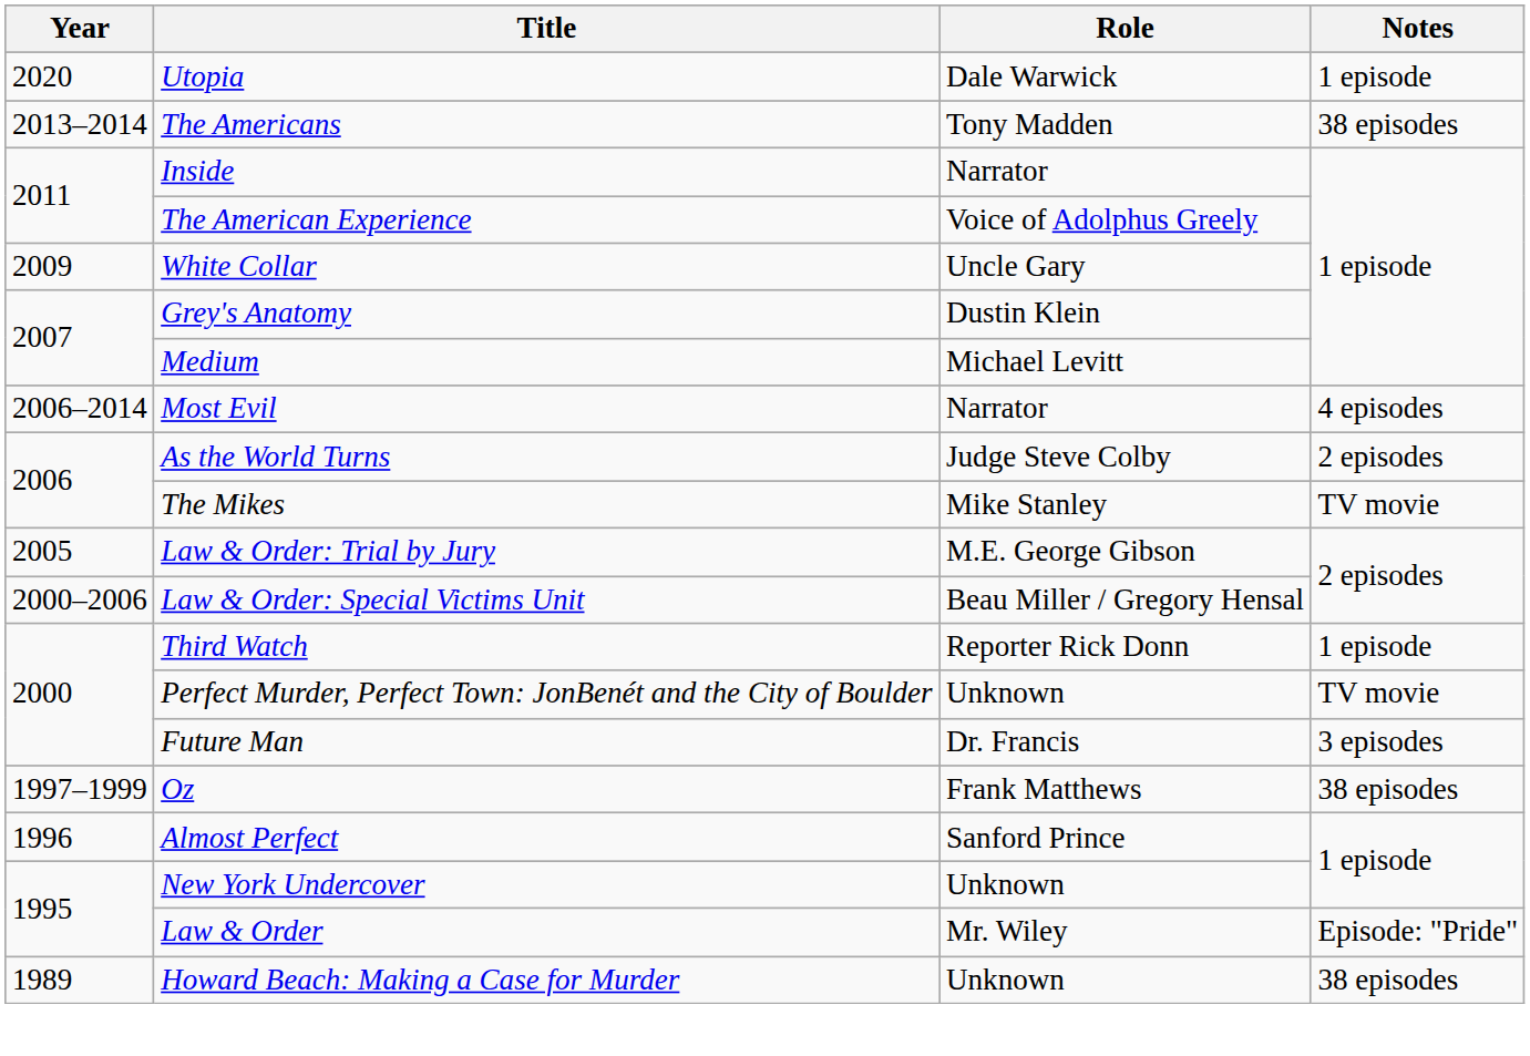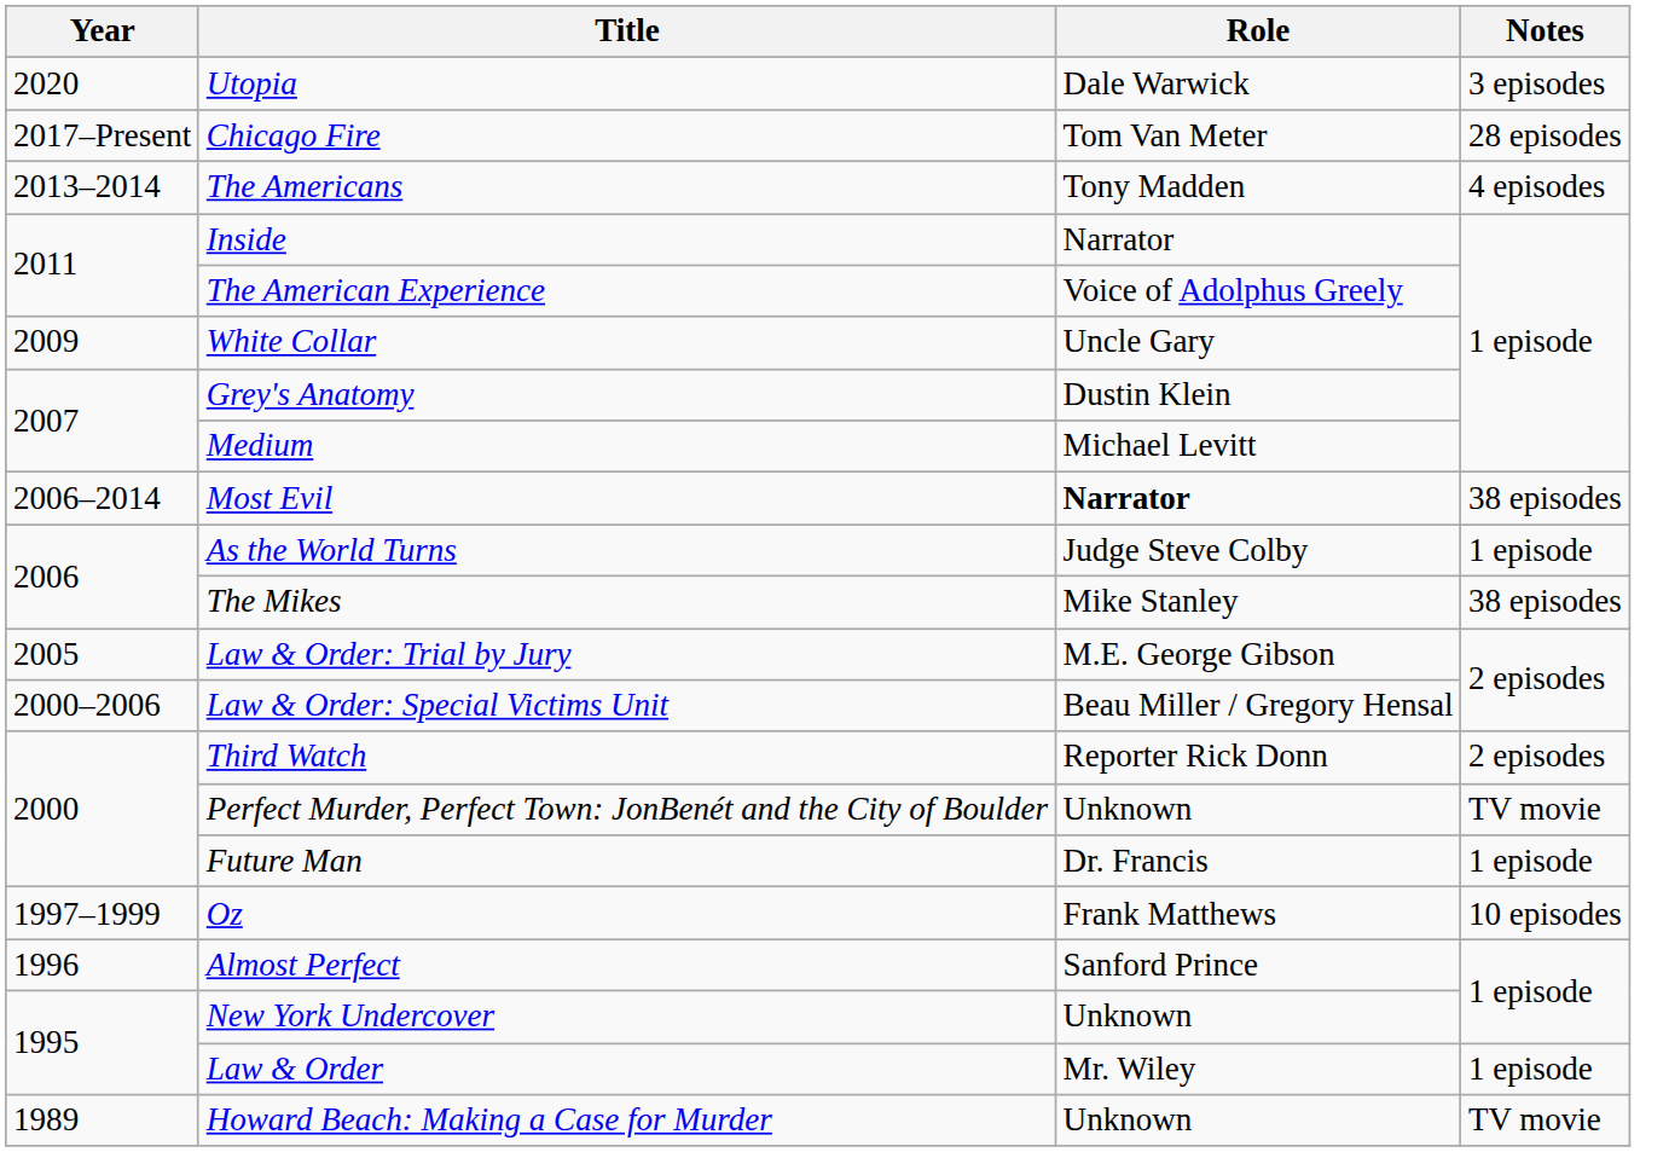 <table class="wikitable">
 <tr>
 <th>Year</th>
 <th>Title</th>
 <th>Role</th>
 <th>Notes</th>
 </tr>
 <tr>
 <td>2020</td>
 <td><em><a href='#'>Utopia</a></em></td>
 <td>Dale Warwick</td>
-<td>1 episode</td>
+<td>3 episodes</td>
+</tr>
+<tr>
+<td>2017–Present</td>
+<td><em><a href='#'>Chicago Fire</a></em></td>
+<td>Tom Van Meter</td>
+<td>28 episodes</td>
 </tr>
 <tr>
 <td>2013–2014</td>
 <td><em><a href='#'>The Americans</a></em></td>
 <td>Tony Madden</td>
-<td>38 episodes</td>
+<td>4 episodes</td>
 </tr>
 <tr>
 <td rowspan="2">2011</td>
 <td><em><a href='#'>Inside</a></em></td>
 <td>Narrator</td>
 <td rowspan="5">1 episode</td>
 </tr>
 <tr>
 <td><em><a href='#'>The American Experience</a></em></td>
 <td>Voice of <a href='#'>Adolphus Greely</a></td>
 </tr>
 <tr>
 <td>2009</td>
 <td><em><a href='#'>White Collar</a></em></td>
 <td>Uncle Gary</td>
 </tr>
 <tr>
 <td rowspan="2">2007</td>
 <td><em><a href='#'>Grey's Anatomy</a></em></td>
 <td>Dustin Klein</td>
 </tr>
 <tr>
 <td><em><a href='#'>Medium</a></em></td>
 <td>Michael Levitt</td>
 </tr>
 <tr>
 <td>2006–2014</td>
 <td><em><a href='#'>Most Evil</a></em></td>
-<td>Narrator</td>
-<td>4 episodes</td>
+<td><strong>Narrator</strong></td>
+<td>38 episodes</td>
 </tr>
 <tr>
 <td rowspan="2">2006</td>
 <td><em><a href='#'>As the World Turns</a></em></td>
 <td>Judge Steve Colby</td>
-<td>2 episodes</td>
+<td>1 episode</td>
 </tr>
 <tr>
 <td><em>The Mikes</em></td>
 <td>Mike Stanley</td>
-<td>TV movie</td>
+<td>38 episodes</td>
 </tr>
 <tr>
 <td>2005</td>
 <td><em><a href='#'>Law & Order: Trial by Jury</a></em></td>
 <td>M.E. George Gibson</td>
 <td rowspan="2">2 episodes</td>
 </tr>
 <tr>
 <td>2000–2006</td>
 <td><em><a href='#'>Law & Order: Special Victims Unit</a></em></td>
 <td>Beau Miller / Gregory Hensal</td>
 </tr>
 <tr>
 <td rowspan="3">2000</td>
 <td><em><a href='#'>Third Watch</a></em></td>
 <td>Reporter Rick Donn</td>
-<td>1 episode</td>
+<td>2 episodes</td>
 </tr>
 <tr>
 <td><em>Perfect Murder, Perfect Town: JonBenét and the City of Boulder</em></td>
 <td>Unknown</td>
 <td>TV movie</td>
 </tr>
 <tr>
 <td><em>Future Man</em></td>
 <td>Dr. Francis</td>
-<td>3 episodes</td>
+<td>1 episode</td>
 </tr>
 <tr>
 <td>1997–1999</td>
 <td><em><a href='#'>Oz</a></em></td>
 <td>Frank Matthews</td>
-<td>38 episodes</td>
+<td>10 episodes</td>
 </tr>
 <tr>
 <td>1996</td>
 <td><em><a href='#'>Almost Perfect</a></em></td>
 <td>Sanford Prince</td>
 <td rowspan="2">1 episode</td>
 </tr>
 <tr>
 <td rowspan="2">1995</td>
 <td><em><a href='#'>New York Undercover</a></em></td>
 <td>Unknown</td>
 </tr>
 <tr>
 <td><em><a href='#'>Law & Order</a></em></td>
 <td>Mr. Wiley</td>
-<td>Episode: "Pride"</td>
+<td>1 episode</td>
 </tr>
 <tr>
 <td>1989</td>
 <td><em><a href='#'>Howard Beach: Making a Case for Murder</a></em></td>
 <td>Unknown</td>
-<td>38 episodes</td>
+<td>TV movie</td>
 </tr>
 </table>
